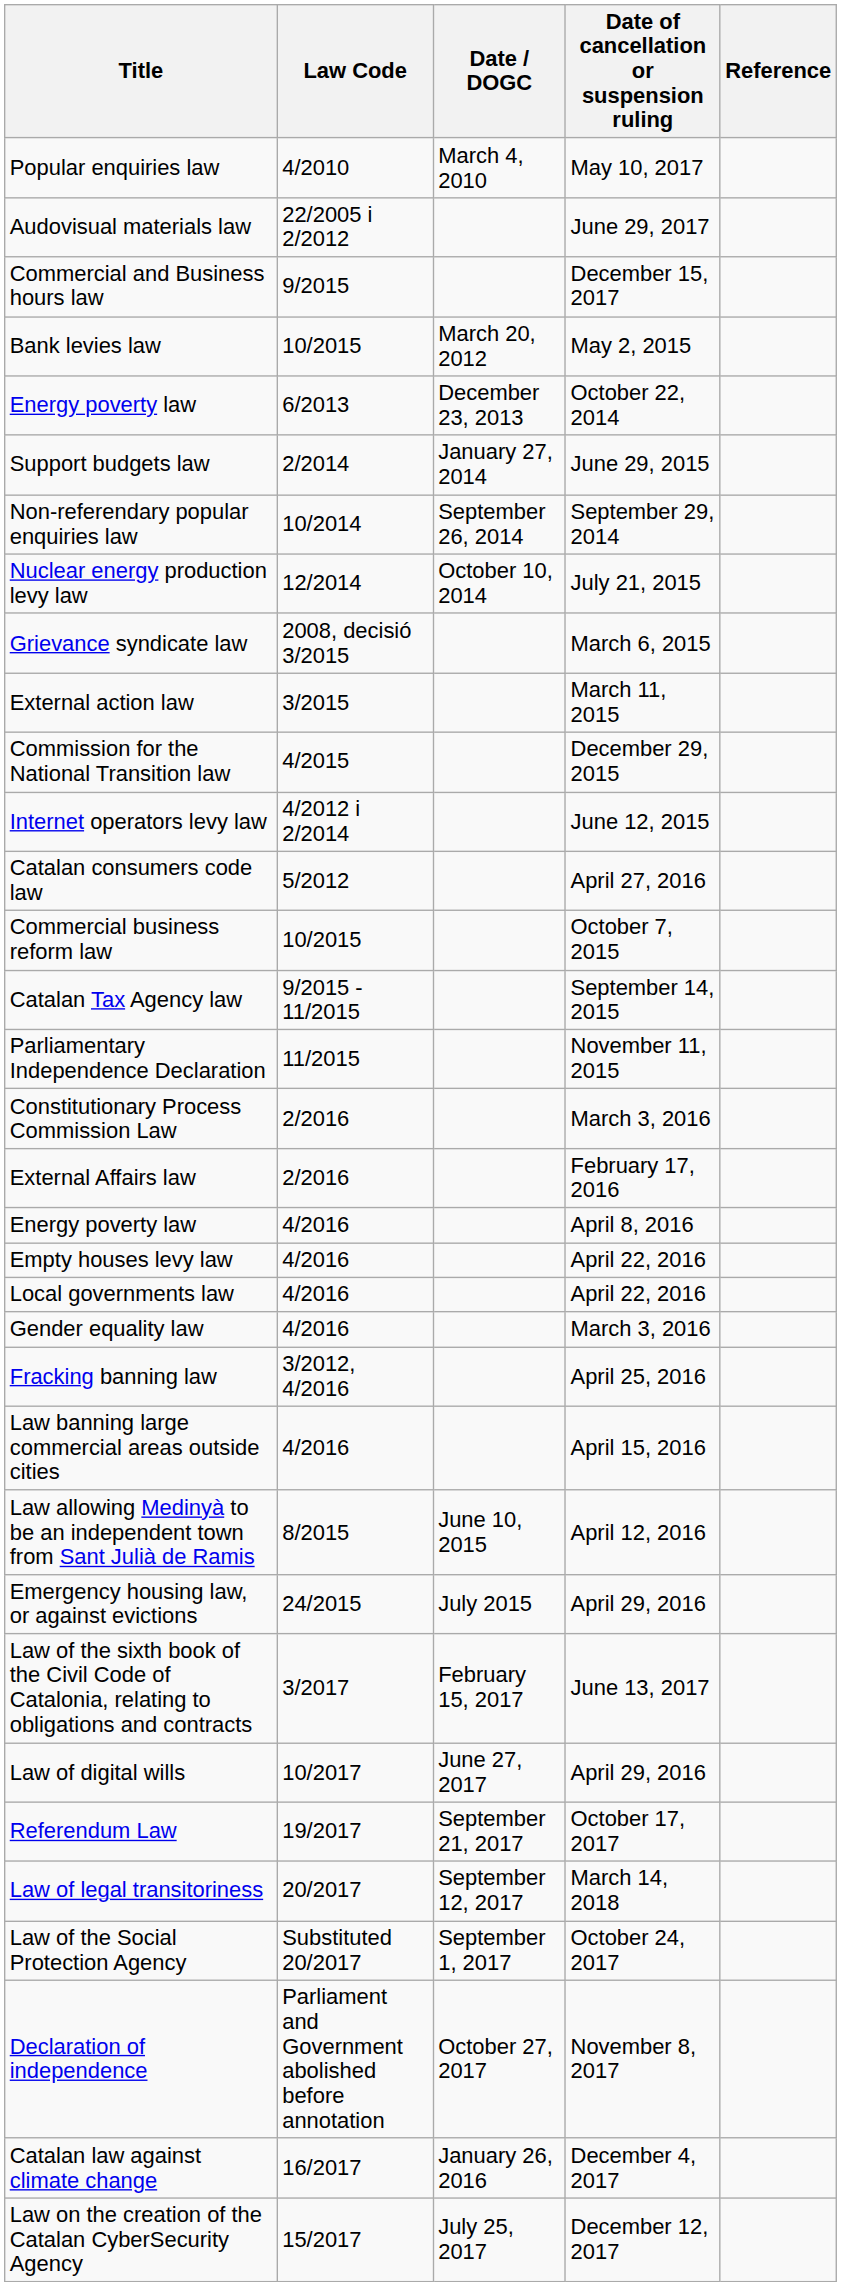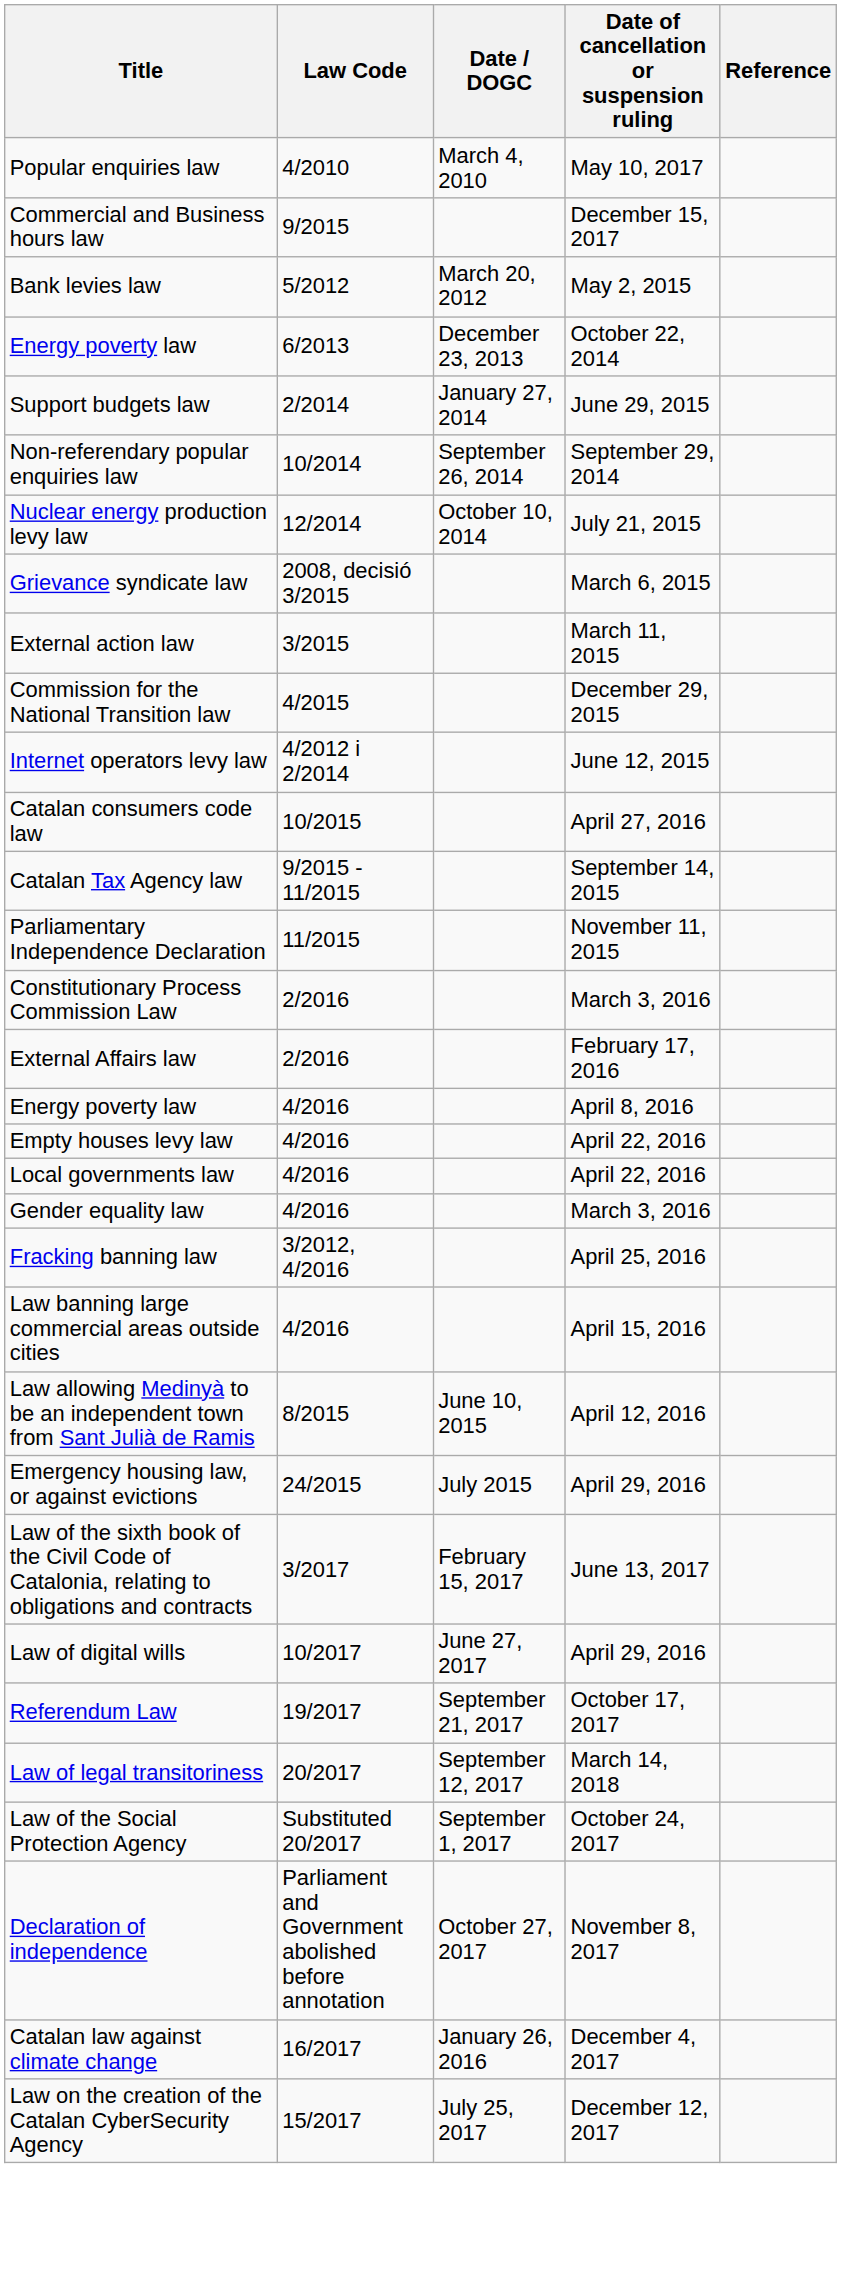 <table class="wikitable" style="margin-bottom: 215px;">
 <tr>
 <th>Title</th>
 <th>Law Code</th>
 <th>Date / DOGC</th>
 <th>Date of cancellation or<br>suspension ruling</th>
 <th>Reference</th>
 </tr>
 <tr>
 <td>Popular enquiries law</td>
 <td>4/2010</td>
 <td>March 4, 2010</td>
 <td>May 10, 2017</td>
 <td></td>
 </tr>
 <tr>
-<td>Audovisual materials law</td>
-<td>22/2005 i 2/2012</td>
-<td></td>
-<td>June 29, 2017</td>
-<td></td>
-</tr>
-<tr>
 <td>Commercial and Business hours law</td>
 <td>9/2015</td>
 <td></td>
 <td>December 15, 2017</td>
 <td></td>
 </tr>
 <tr>
 <td>Bank levies law</td>
-<td>10/2015</td>
+<td>5/2012</td>
 <td>March 20, 2012</td>
 <td>May 2, 2015</td>
 <td></td>
 </tr>
 <tr>
 <td><a href='#'>Energy poverty</a> law</td>
 <td>6/2013</td>
 <td>December 23, 2013</td>
 <td>October 22, 2014</td>
 <td></td>
 </tr>
 <tr>
 <td>Support budgets law</td>
 <td>2/2014</td>
 <td>January 27, 2014</td>
 <td>June 29, 2015</td>
 <td></td>
 </tr>
 <tr>
 <td>Non-referendary popular enquiries law</td>
 <td>10/2014</td>
 <td>September 26, 2014</td>
 <td>September 29, 2014</td>
 <td></td>
 </tr>
 <tr>
 <td><a href='#'>Nuclear energy</a> production levy law</td>
 <td>12/2014</td>
 <td>October 10, 2014</td>
 <td>July 21, 2015</td>
 <td></td>
 </tr>
 <tr>
 <td><a href='#'>Grievance</a> syndicate law</td>
 <td>2008, decisió 3/2015</td>
 <td></td>
 <td>March 6, 2015</td>
 <td></td>
 </tr>
 <tr>
 <td>External action law</td>
 <td>3/2015</td>
 <td></td>
 <td>March 11, 2015</td>
 <td></td>
 </tr>
 <tr>
 <td>Commission for the National Transition law</td>
 <td>4/2015</td>
 <td></td>
 <td>December 29, 2015</td>
 <td></td>
 </tr>
 <tr>
 <td><a href='#'>Internet</a> operators levy law</td>
 <td>4/2012 i 2/2014</td>
 <td></td>
 <td>June 12, 2015</td>
 <td></td>
 </tr>
 <tr>
 <td>Catalan consumers code law</td>
-<td>5/2012</td>
+<td>10/2015</td>
 <td></td>
 <td>April 27, 2016</td>
-<td></td>
-</tr>
-<tr>
-<td>Commercial business reform law</td>
-<td>10/2015</td>
-<td></td>
-<td>October 7, 2015</td>
 <td></td>
 </tr>
 <tr>
 <td>Catalan <a href='#'>Tax</a> Agency law</td>
 <td>9/2015 - 11/2015</td>
 <td></td>
 <td>September 14, 2015</td>
 <td></td>
 </tr>
 <tr>
 <td>Parliamentary Independence Declaration</td>
 <td>11/2015</td>
 <td></td>
 <td>November 11, 2015</td>
 <td></td>
 </tr>
 <tr>
 <td>Constitutionary Process Commission Law</td>
 <td>2/2016</td>
 <td></td>
 <td>March 3, 2016</td>
 <td></td>
 </tr>
 <tr>
 <td>External Affairs law</td>
 <td>2/2016</td>
 <td></td>
 <td>February 17, 2016</td>
 <td></td>
 </tr>
 <tr>
 <td>Energy poverty law</td>
 <td>4/2016</td>
 <td></td>
 <td>April 8, 2016</td>
 <td></td>
 </tr>
 <tr>
 <td>Empty houses levy law</td>
 <td>4/2016</td>
 <td></td>
 <td>April 22, 2016</td>
 <td></td>
 </tr>
 <tr>
 <td>Local governments law</td>
 <td>4/2016</td>
 <td></td>
 <td>April 22, 2016</td>
 <td></td>
 </tr>
 <tr>
 <td>Gender equality law</td>
 <td>4/2016</td>
 <td></td>
 <td>March 3, 2016</td>
 <td></td>
 </tr>
 <tr>
 <td><a href='#'>Fracking</a> banning law</td>
 <td>3/2012, 4/2016</td>
 <td></td>
 <td>April 25, 2016</td>
 <td></td>
 </tr>
 <tr>
 <td>Law banning large commercial areas outside cities</td>
 <td>4/2016</td>
 <td></td>
 <td>April 15, 2016</td>
 <td></td>
 </tr>
 <tr>
 <td>Law allowing <a href='#'>Medinyà</a> to be an independent town from <a href='#'>Sant Julià de Ramis</a></td>
 <td>8/2015</td>
 <td>June 10, 2015</td>
 <td>April 12, 2016</td>
 <td></td>
 </tr>
 <tr>
 <td>Emergency housing law, or against evictions</td>
 <td>24/2015</td>
 <td>July 2015</td>
 <td>April 29, 2016</td>
 <td></td>
 </tr>
 <tr>
 <td>Law of the sixth book of the Civil Code of Catalonia, relating to obligations and contracts</td>
 <td>3/2017</td>
 <td>February 15, 2017</td>
 <td>June 13, 2017</td>
 <td></td>
 </tr>
 <tr>
 <td>Law of digital wills</td>
 <td>10/2017</td>
 <td>June 27, 2017</td>
 <td>April 29, 2016</td>
 <td></td>
 </tr>
 <tr>
 <td><a href='#'>Referendum Law</a></td>
 <td>19/2017</td>
 <td>September 21, 2017</td>
 <td>October 17, 2017</td>
 <td></td>
 </tr>
 <tr>
 <td><a href='#'>Law of legal transitoriness</a></td>
 <td>20/2017</td>
 <td>September 12, 2017</td>
 <td>March 14, 2018</td>
 <td></td>
 </tr>
 <tr>
 <td>Law of the Social Protection Agency</td>
 <td>Substituted 20/2017</td>
 <td>September 1, 2017</td>
 <td>October 24, 2017</td>
 <td></td>
 </tr>
 <tr>
 <td><a href='#'>Declaration of independence</a></td>
 <td>Parliament and Government<br>abolished before annotation</td>
 <td>October 27, 2017</td>
 <td>November 8, 2017</td>
 <td></td>
 </tr>
 <tr>
 <td>Catalan law against <a href='#'>climate change</a></td>
 <td>16/2017</td>
 <td>January 26, 2016</td>
 <td>December 4, 2017</td>
 <td></td>
 </tr>
 <tr>
 <td>Law on the creation of the Catalan CyberSecurity Agency</td>
 <td>15/2017</td>
 <td>July 25, 2017</td>
 <td>December 12, 2017</td>
 <td></td>
 </tr>
 </table>
